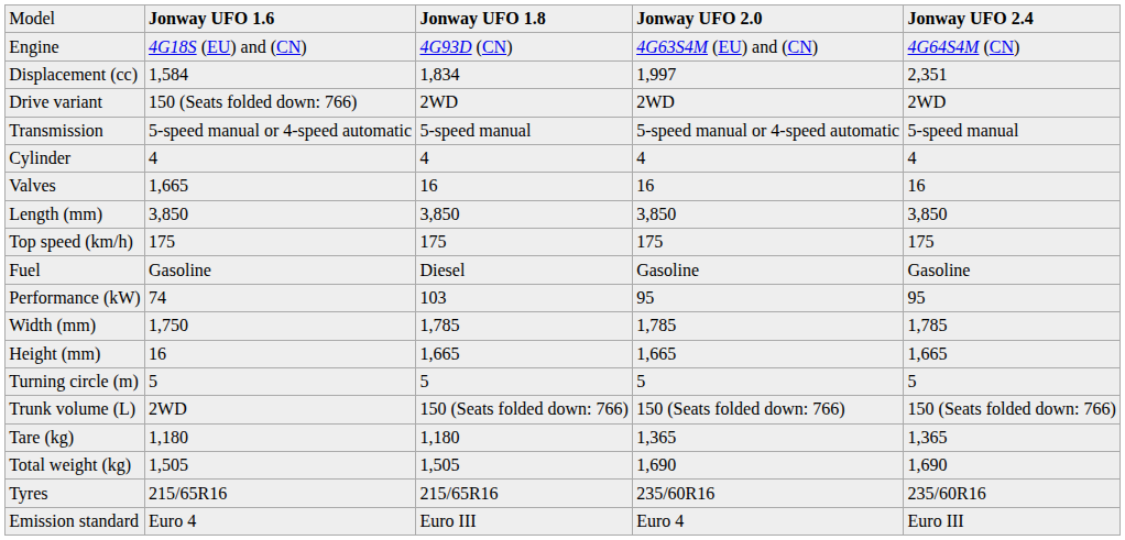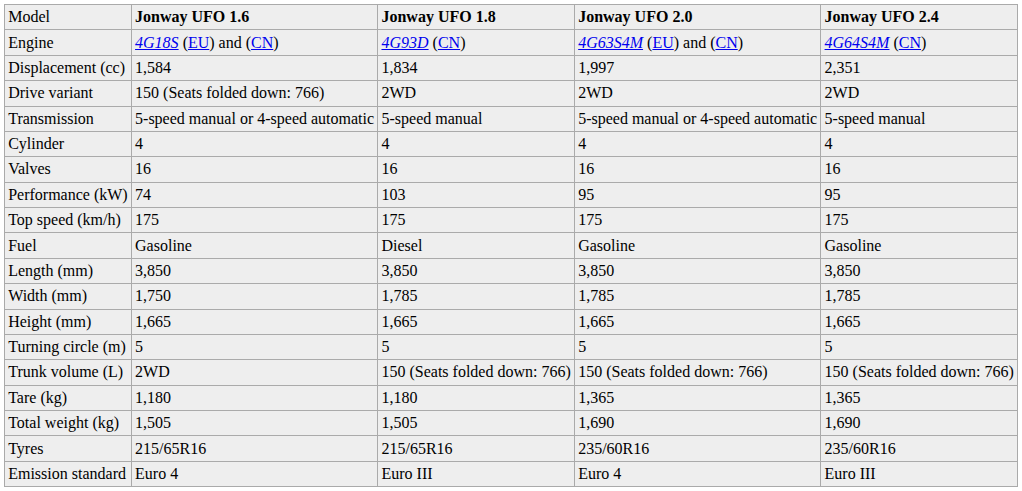 <table class="wikitable">
 <tr ---- style="background:#EEEEEE;">
 <td>Model</td>
 <td><strong>Jonway UFO 1.6</strong></td>
 <td><strong>Jonway UFO 1.8</strong></td>
 <td><strong>Jonway UFO 2.0</strong></td>
 <td><strong>Jonway UFO 2.4</strong></td>
 </tr>
 <tr ---- style="background:#EEEEEE;">
 <td>Engine</td>
 <td><em><a href='#'>4G18S</a></em> (<a href='#'>EU</a>) and (<a href='#'>CN</a>)</td>
 <td><em><a href='#'>4G93D</a></em> (<a href='#'>CN</a>)</td>
 <td><em><a href='#'>4G63S4M</a></em> (<a href='#'>EU</a>) and (<a href='#'>CN</a>)</td>
 <td><em><a href='#'>4G64S4M</a></em> (<a href='#'>CN</a>)</td>
 </tr>
 <tr ---- style="background:#EEEEEE;">
 <td>Displacement (cc)</td>
 <td>1,584</td>
 <td>1,834</td>
 <td>1,997</td>
 <td>2,351</td>
 </tr>
 <tr ---- style="background:#EEEEEE;">
 <td>Drive variant</td>
 <td>150 (Seats folded down: 766)</td>
 <td>2WD</td>
 <td>2WD</td>
 <td>2WD</td>
 </tr>
 <tr ---- style="background:#EEEEEE;">
 <td>Transmission</td>
 <td>5-speed manual or 4-speed automatic</td>
 <td>5-speed manual</td>
 <td>5-speed manual or 4-speed automatic</td>
 <td>5-speed manual</td>
 </tr>
 <tr ---- style="background:#EEEEEE;">
 <td>Cylinder</td>
 <td>4</td>
 <td>4</td>
 <td>4</td>
 <td>4</td>
 </tr>
 <tr ---- style="background:#EEEEEE;">
 <td>Valves</td>
-<td>1,665</td>
+<td>16</td>
 <td>16</td>
 <td>16</td>
 <td>16</td>
 </tr>
 <tr ---- style="background:#EEEEEE;">
-<td>Length (mm)</td>
-<td>3,850</td>
-<td>3,850</td>
-<td>3,850</td>
-<td>3,850</td>
+<td>Performance (kW)</td>
+<td>74</td>
+<td>103</td>
+<td>95</td>
+<td>95</td>
 </tr>
 <tr ---- style="background:#EEEEEE;">
 <td>Top speed (km/h)</td>
 <td>175</td>
 <td>175</td>
 <td>175</td>
 <td>175</td>
 </tr>
 <tr ---- style="background:#EEEEEE;">
 <td>Fuel</td>
 <td>Gasoline</td>
 <td>Diesel</td>
 <td>Gasoline</td>
 <td>Gasoline</td>
 </tr>
 <tr ---- style="background:#EEEEEE;">
-<td>Performance (kW)</td>
-<td>74</td>
-<td>103</td>
-<td>95</td>
-<td>95</td>
+<td>Length (mm)</td>
+<td>3,850</td>
+<td>3,850</td>
+<td>3,850</td>
+<td>3,850</td>
 </tr>
 <tr ---- style="background:#EEEEEE;">
 <td>Width (mm)</td>
 <td>1,750</td>
 <td>1,785</td>
 <td>1,785</td>
 <td>1,785</td>
 </tr>
 <tr ---- style="background:#EEEEEE;">
 <td>Height (mm)</td>
-<td>16</td>
+<td>1,665</td>
 <td>1,665</td>
 <td>1,665</td>
 <td>1,665</td>
 </tr>
 <tr ---- style="background:#EEEEEE;">
 <td>Turning circle (m)</td>
 <td>5</td>
 <td>5</td>
 <td>5</td>
 <td>5</td>
 </tr>
 <tr ---- style="background:#EEEEEE;">
 <td>Trunk volume (L)</td>
 <td>2WD</td>
 <td>150 (Seats folded down: 766)</td>
 <td>150 (Seats folded down: 766)</td>
 <td>150 (Seats folded down: 766)</td>
 </tr>
 <tr ---- style="background:#EEEEEE;">
 <td>Tare (kg)</td>
 <td>1,180</td>
 <td>1,180</td>
 <td>1,365</td>
 <td>1,365</td>
 </tr>
 <tr ---- style="background:#EEEEEE;">
 <td>Total weight (kg)</td>
 <td>1,505</td>
 <td>1,505</td>
 <td>1,690</td>
 <td>1,690</td>
 </tr>
 <tr ---- style="background:#EEEEEE;">
 <td>Tyres</td>
 <td>215/65R16</td>
 <td>215/65R16</td>
 <td>235/60R16</td>
 <td>235/60R16</td>
 </tr>
 <tr ---- style="background:#EEEEEE;">
 <td>Emission standard</td>
 <td>Euro 4</td>
 <td>Euro III</td>
 <td>Euro 4</td>
 <td>Euro III</td>
 </tr>
 <tr ---- style="background:#EEEEEE;">
 </tr>
 </table>
